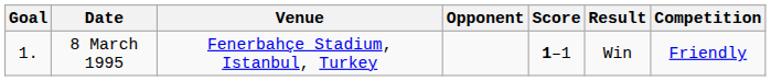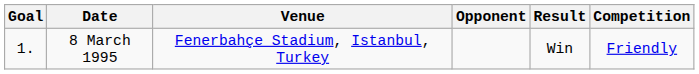 <table class="wikitable" style="text-align: center">
 <tr>
 <th>Goal</th>
 <th>Date</th>
 <th>Venue</th>
 <th>Opponent</th>
-<th>Score</th>
 <th>Result</th>
 <th>Competition</th>
 </tr>
 <tr>
 <td>1.</td>
 <td>8 March 1995</td>
 <td><a href='#'>Fenerbahçe Stadium</a>, <a href='#'>Istanbul</a>, <a href='#'>Turkey</a></td>
 <td></td>
-<td><strong>1</strong>–1</td>
 <td>Win</td>
 <td><a href='#'>Friendly</a></td>
 </tr>
 </table>
